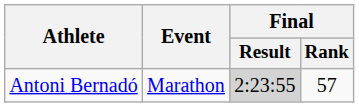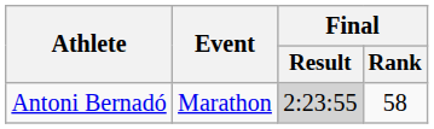 <table class="wikitable" style="font-size:90%">
 <tr>
 <th rowspan="2">Athlete</th>
 <th rowspan="2">Event</th>
 <th colspan="2">Final</th>
 </tr>
 <tr style="font-size:95%">
 <th>Result</th>
 <th>Rank</th>
 </tr>
 <tr align=center>
 <td align=left><a href='#'>Antoni Bernadó</a></td>
 <td align=left><a href='#'>Marathon</a></td>
 <td style="background: lightgrey;">2:23:55</td>
-<td>57</td>
+<td>58</td>
 </tr>
 </table>
